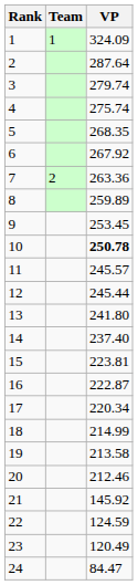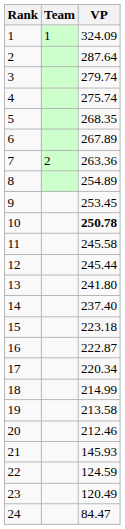 <table class="wikitable">
 <tr>
 <th>Rank</th>
 <th>Team</th>
 <th>VP</th>
 </tr>
 <tr>
 <td>1</td>
 <td style="background:#ccffcc; "> 1</td>
 <td>324.09</td>
 </tr>
 <tr>
 <td>2</td>
 <td style="background:#ccffcc; "></td>
 <td>287.64</td>
 </tr>
 <tr>
 <td>3</td>
 <td style="background:#ccffcc; "></td>
 <td>279.74</td>
 </tr>
 <tr>
 <td>4</td>
 <td style="background:#ccffcc; "></td>
 <td>275.74</td>
 </tr>
 <tr>
 <td>5</td>
 <td style="background:#ccffcc; "></td>
 <td>268.35</td>
 </tr>
 <tr>
 <td>6</td>
 <td style="background:#ccffcc; "></td>
-<td>267.92</td>
+<td>267.89</td>
 </tr>
 <tr>
 <td>7</td>
 <td style="background:#ccffcc; "> 2</td>
 <td>263.36</td>
 </tr>
 <tr>
 <td>8</td>
 <td style="background:#ccffcc; "></td>
-<td>259.89</td>
+<td>254.89</td>
 </tr>
 <tr>
 <td>9</td>
 <td></td>
 <td>253.45</td>
 </tr>
 <tr>
 <td>10</td>
 <td></td>
 <td><strong>250.78</strong></td>
 </tr>
 <tr>
 <td>11</td>
 <td></td>
-<td>245.57</td>
+<td>245.58</td>
 </tr>
 <tr>
 <td>12</td>
 <td></td>
 <td>245.44</td>
 </tr>
 <tr>
 <td>13</td>
 <td></td>
 <td>241.80</td>
 </tr>
 <tr>
 <td>14</td>
 <td></td>
 <td>237.40</td>
 </tr>
 <tr>
 <td>15</td>
 <td></td>
-<td>223.81</td>
+<td>223.18</td>
 </tr>
 <tr>
 <td>16</td>
 <td></td>
 <td>222.87</td>
 </tr>
 <tr>
 <td>17</td>
 <td></td>
 <td>220.34</td>
 </tr>
 <tr>
 <td>18</td>
 <td></td>
 <td>214.99</td>
 </tr>
 <tr>
 <td>19</td>
 <td></td>
 <td>213.58</td>
 </tr>
 <tr>
 <td>20</td>
 <td></td>
 <td>212.46</td>
 </tr>
 <tr>
 <td>21</td>
 <td></td>
-<td>145.92</td>
+<td>145.93</td>
 </tr>
 <tr>
 <td>22</td>
 <td></td>
 <td>124.59</td>
 </tr>
 <tr>
 <td>23</td>
 <td></td>
 <td>120.49</td>
 </tr>
 <tr>
 <td>24</td>
 <td></td>
 <td>84.47</td>
 </tr>
 </table>
